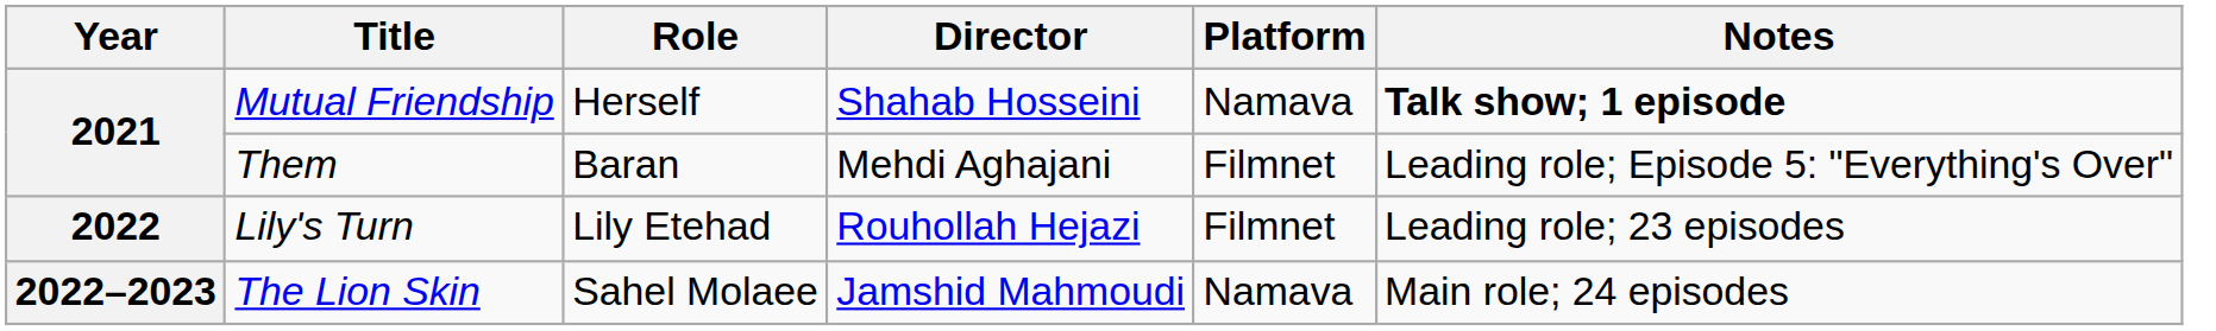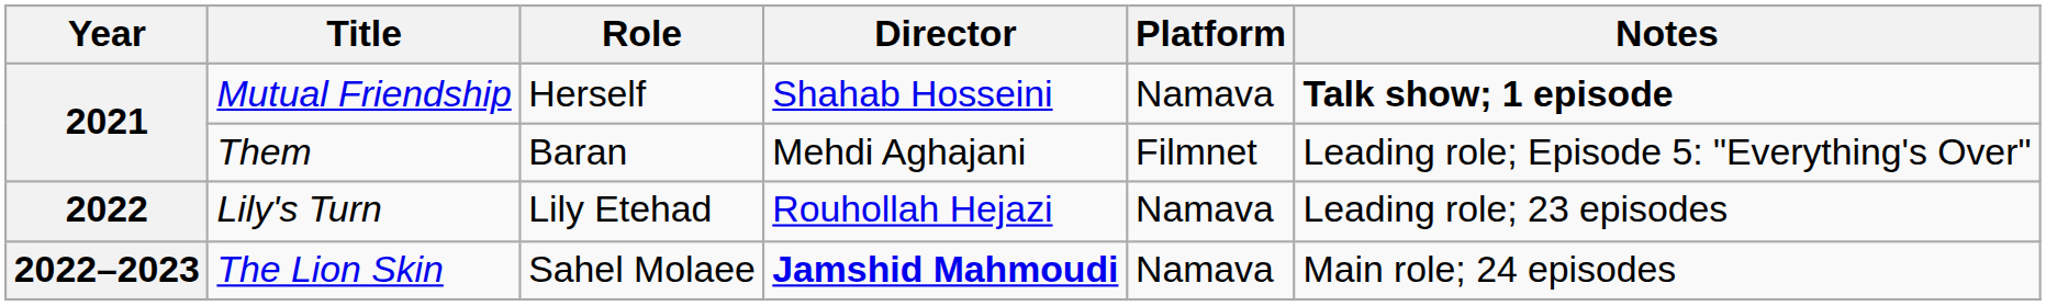 <table class="wikitable plainrowheaders sortable"  style=font-size:100%>
 <tr>
 <th scope="col">Year</th>
 <th scope="col">Title</th>
 <th scope="col">Role</th>
 <th scope="col">Director</th>
 <th scope="col" class="unsortable">Platform</th>
 <th>Notes</th>
 </tr>
 <tr>
 <th scope=row rowspan="2">2021</th>
 <td><em><a href='#'>Mutual Friendship</a></em></td>
 <td>Herself</td>
 <td><a href='#'>Shahab Hosseini</a></td>
 <td>Namava</td>
 <td><strong>Talk show; 1 episode</strong></td>
 </tr>
 <tr>
 <td><em>Them</em></td>
 <td>Baran</td>
 <td>Mehdi Aghajani</td>
 <td>Filmnet</td>
 <td>Leading role; Episode 5: "Everything's Over"</td>
 </tr>
 <tr>
 <th scope="row">2022</th>
 <td><em>Lily's Turn</em></td>
 <td>Lily Etehad</td>
 <td><a href='#'>Rouhollah Hejazi</a></td>
-<td>Filmnet</td>
+<td>Namava</td>
 <td>Leading role; 23 episodes</td>
 </tr>
 <tr>
 <th scope="row">2022–2023</th>
 <td><em><a href='#'>The Lion Skin</a></em></td>
 <td>Sahel Molaee</td>
-<td><a href='#'>Jamshid Mahmoudi</a></td>
+<td><strong><a href='#'>Jamshid Mahmoudi</a></strong></td>
 <td>Namava</td>
 <td>Main role; 24 episodes</td>
 </tr>
 </table>
